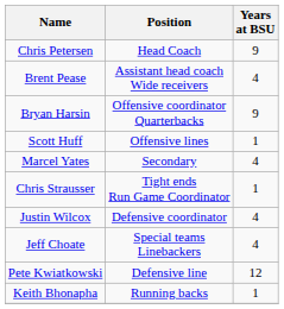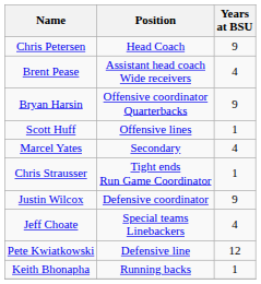 <table class="wikitable">
 <tr>
 <th>Name</th>
 <th>Position</th>
 <th>Years<br>at BSU</th>
 </tr>
 <tr align="center">
 <td><a href='#'>Chris Petersen</a></td>
 <td><a href='#'>Head Coach</a></td>
 <td>9</td>
 </tr>
 <tr align="center">
 <td><a href='#'>Brent Pease</a></td>
 <td><a href='#'>Assistant head coach</a><br><a href='#'>Wide receivers</a></td>
 <td>4</td>
 </tr>
 <tr align="center">
 <td><a href='#'>Bryan Harsin</a></td>
 <td><a href='#'>Offensive coordinator</a><br><a href='#'>Quarterbacks</a></td>
 <td>9</td>
 </tr>
 <tr align="center">
 <td><a href='#'>Scott Huff</a></td>
 <td><a href='#'>Offensive lines</a></td>
 <td>1</td>
 </tr>
 <tr align="center">
 <td><a href='#'>Marcel Yates</a></td>
 <td><a href='#'>Secondary</a></td>
 <td>4</td>
 </tr>
 <tr align="center">
 <td><a href='#'>Chris Strausser</a></td>
 <td><a href='#'>Tight ends</a> <br><a href='#'>Run Game Coordinator</a></td>
 <td>1</td>
 </tr>
 <tr align="center">
 <td><a href='#'>Justin Wilcox</a></td>
 <td><a href='#'>Defensive coordinator</a></td>
-<td>4</td>
+<td>9</td>
 </tr>
 <tr align="center">
 <td><a href='#'>Jeff Choate</a></td>
 <td><a href='#'>Special teams</a><br><a href='#'>Linebackers</a></td>
 <td>4</td>
 </tr>
 <tr align="center">
 <td><a href='#'>Pete Kwiatkowski</a></td>
 <td><a href='#'>Defensive line</a></td>
 <td>12</td>
 </tr>
 <tr align="center">
 <td><a href='#'>Keith Bhonapha</a></td>
 <td><a href='#'>Running backs</a></td>
 <td>1</td>
 </tr>
 <tr align="center">
 </tr>
 </table>
